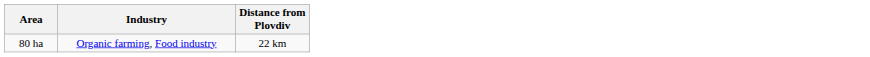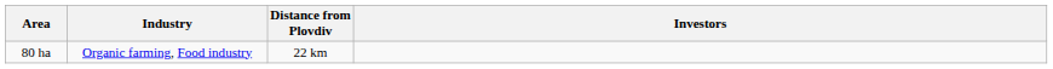 <table class="wikitable" style="text-align:center">
 <tr>
 <th width="70">Area</th>
 <th width="250">Industry</th>
 <th width="100">Distance from Plovdiv</th>
+<th width="900">Investors</th>
 </tr>
 <tr>
 <td>80 ha</td>
 <td><a href='#'>Organic farming</a>, <a href='#'>Food industry</a></td>
 <td>22 km</td>
+<td style="text-align: left;"></td>
 </tr>
 </table>
